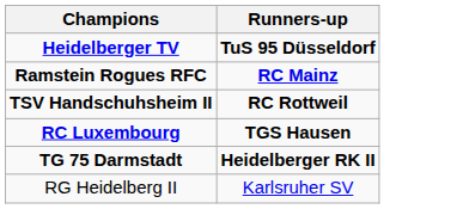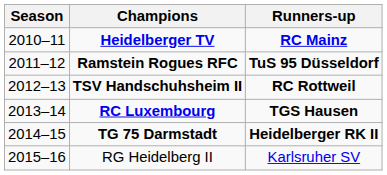 <table class="wikitable">
 <tr>
+<th>Season</th>
 <th>Champions</th>
 <th>Runners-up</th>
 </tr>
 <tr align="center">
+<td>2010–11</td>
 <td><strong><a href='#'>Heidelberger TV</a></strong></td>
+<td><strong><a href='#'>RC Mainz</a></strong></td>
+</tr>
+<tr align="center">
+<td>2011–12</td>
+<td><strong>Ramstein Rogues RFC</strong></td>
 <td><strong>TuS 95 Düsseldorf</strong></td>
 </tr>
 <tr align="center">
-<td><strong>Ramstein Rogues RFC</strong></td>
-<td><strong><a href='#'>RC Mainz</a></strong></td>
-</tr>
-<tr align="center">
+<td>2012–13</td>
 <td><strong>TSV Handschuhsheim II</strong></td>
 <td><strong>RC Rottweil</strong></td>
 </tr>
 <tr align="center">
+<td>2013–14</td>
 <td><strong><a href='#'>RC Luxembourg</a></strong></td>
 <td><strong>TGS Hausen</strong></td>
 </tr>
 <tr align="center">
+<td>2014–15</td>
 <td><strong>TG 75 Darmstadt</strong></td>
 <td><strong>Heidelberger RK II</strong></td>
 </tr>
 <tr align="center">
+<td>2015–16</td>
 <td>RG Heidelberg II</td>
 <td><a href='#'>Karlsruher SV</a></td>
 </tr>
 </table>
